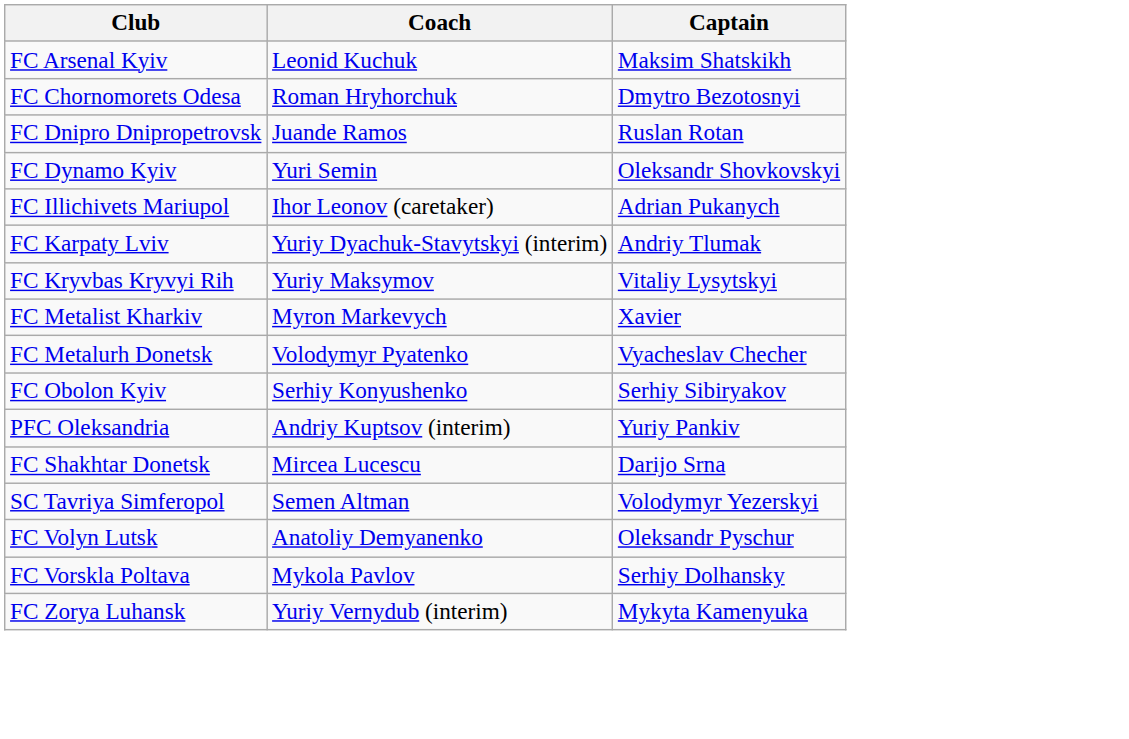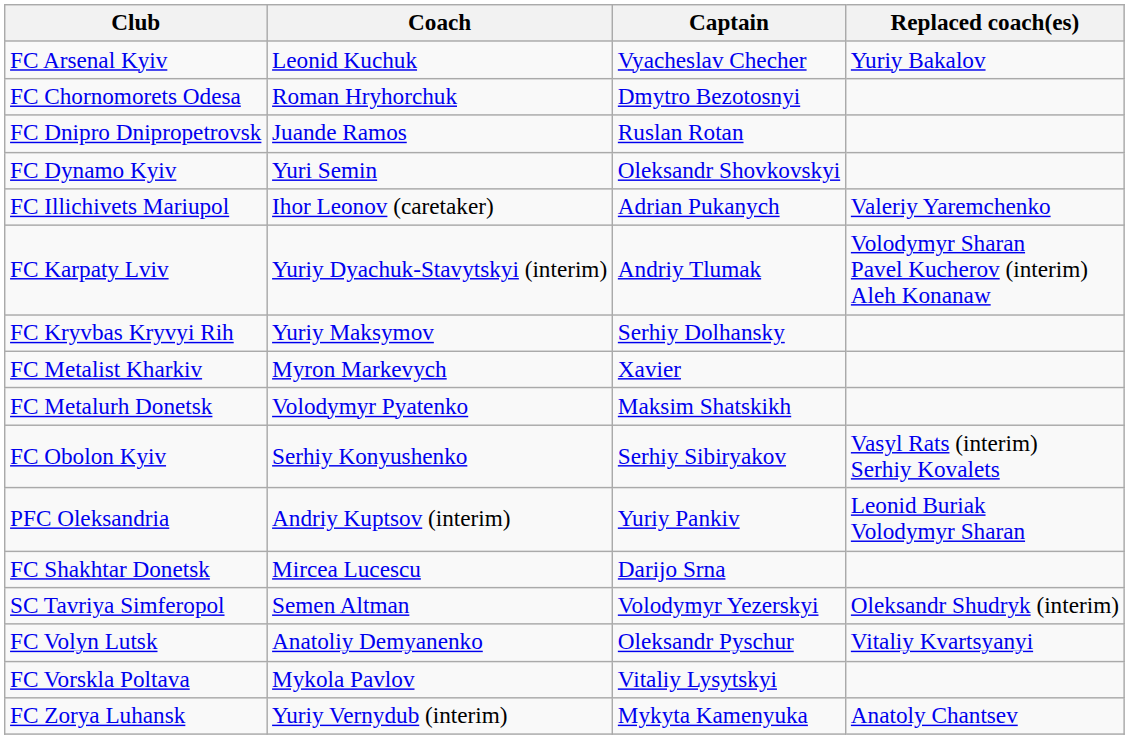 <table class="wikitable">
 <tr>
 <th width>Club</th>
 <th width>Coach</th>
 <th width>Captain</th>
+<th width>Replaced coach(es)</th>
 </tr>
 <tr>
 <td><a href='#'>FC Arsenal Kyiv</a></td>
 <td><a href='#'>Leonid Kuchuk</a></td>
-<td> <a href='#'>Maksim Shatskikh</a></td>
+<td> <a href='#'>Vyacheslav Checher</a></td>
+<td> <a href='#'>Yuriy Bakalov</a></td>
 </tr>
 <tr>
 <td><a href='#'>FC Chornomorets Odesa</a></td>
 <td><a href='#'>Roman Hryhorchuk</a></td>
 <td> <a href='#'>Dmytro Bezotosnyi</a></td>
+<td></td>
 </tr>
 <tr>
 <td><a href='#'>FC Dnipro Dnipropetrovsk</a></td>
 <td> <a href='#'>Juande Ramos</a></td>
 <td> <a href='#'>Ruslan Rotan</a></td>
+<td></td>
 </tr>
 <tr>
 <td><a href='#'>FC Dynamo Kyiv</a></td>
 <td> <a href='#'>Yuri Semin</a></td>
 <td> <a href='#'>Oleksandr Shovkovskyi</a></td>
+<td></td>
 </tr>
 <tr>
 <td><a href='#'>FC Illichivets Mariupol</a></td>
 <td> <a href='#'>Ihor Leonov</a> (caretaker)</td>
 <td> <a href='#'>Adrian Pukanych</a></td>
+<td> <a href='#'>Valeriy Yaremchenko</a></td>
 </tr>
 <tr>
 <td><a href='#'>FC Karpaty Lviv</a></td>
 <td> <a href='#'>Yuriy Dyachuk-Stavytskyi</a> (interim)</td>
 <td> <a href='#'>Andriy Tlumak</a></td>
+<td> <a href='#'>Volodymyr Sharan</a><br> <a href='#'>Pavel Kucherov</a> (interim)<br> <a href='#'>Aleh Konanaw</a></td>
 </tr>
 <tr>
 <td><a href='#'>FC Kryvbas Kryvyi Rih</a></td>
 <td> <a href='#'>Yuriy Maksymov</a></td>
-<td> <a href='#'>Vitaliy Lysytskyi</a></td>
+<td> <a href='#'>Serhiy Dolhansky</a></td>
+<td></td>
 </tr>
 <tr>
 <td><a href='#'>FC Metalist Kharkiv</a></td>
 <td> <a href='#'>Myron Markevych</a></td>
 <td> <a href='#'>Xavier</a></td>
+<td></td>
 </tr>
 <tr>
 <td><a href='#'>FC Metalurh Donetsk</a></td>
 <td> <a href='#'>Volodymyr Pyatenko</a></td>
-<td> <a href='#'>Vyacheslav Checher</a></td>
+<td> <a href='#'>Maksim Shatskikh</a></td>
+<td></td>
 </tr>
 <tr>
 <td><a href='#'>FC Obolon Kyiv</a></td>
 <td><a href='#'>Serhiy Konyushenko</a></td>
 <td> <a href='#'>Serhiy Sibiryakov</a></td>
+<td> <a href='#'>Vasyl Rats</a> (interim)<br> <a href='#'>Serhiy Kovalets</a></td>
 </tr>
 <tr>
 <td><a href='#'>PFC Oleksandria</a></td>
 <td> <a href='#'>Andriy Kuptsov</a> (interim)</td>
 <td> <a href='#'>Yuriy Pankiv</a></td>
+<td> <a href='#'>Leonid Buriak</a><br> <a href='#'>Volodymyr Sharan</a></td>
 </tr>
 <tr>
 <td><a href='#'>FC Shakhtar Donetsk</a></td>
 <td> <a href='#'>Mircea Lucescu</a></td>
 <td> <a href='#'>Darijo Srna</a></td>
+<td></td>
 </tr>
 <tr>
 <td><a href='#'>SC Tavriya Simferopol</a></td>
 <td> <a href='#'>Semen Altman</a></td>
 <td> <a href='#'>Volodymyr Yezerskyi</a></td>
+<td> <a href='#'>Oleksandr Shudryk</a> (interim)</td>
 </tr>
 <tr>
 <td><a href='#'>FC Volyn Lutsk</a></td>
 <td> <a href='#'>Anatoliy Demyanenko</a></td>
 <td> <a href='#'>Oleksandr Pyschur</a></td>
+<td> <a href='#'>Vitaliy Kvartsyanyi</a></td>
 </tr>
 <tr>
 <td><a href='#'>FC Vorskla Poltava</a></td>
 <td> <a href='#'>Mykola Pavlov</a></td>
-<td> <a href='#'>Serhiy Dolhansky</a></td>
+<td> <a href='#'>Vitaliy Lysytskyi</a></td>
+<td></td>
 </tr>
 <tr>
 <td><a href='#'>FC Zorya Luhansk</a></td>
 <td> <a href='#'>Yuriy Vernydub</a> (interim)</td>
 <td> <a href='#'>Mykyta Kamenyuka</a></td>
+<td> <a href='#'>Anatoly Chantsev</a></td>
 </tr>
 </table>
